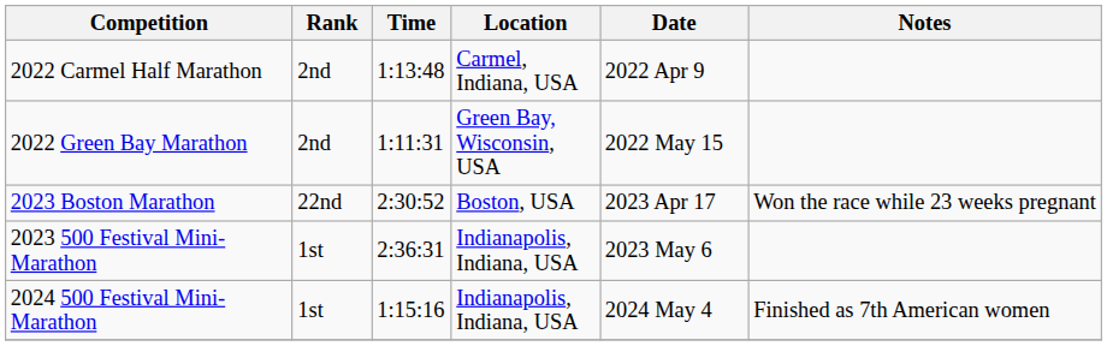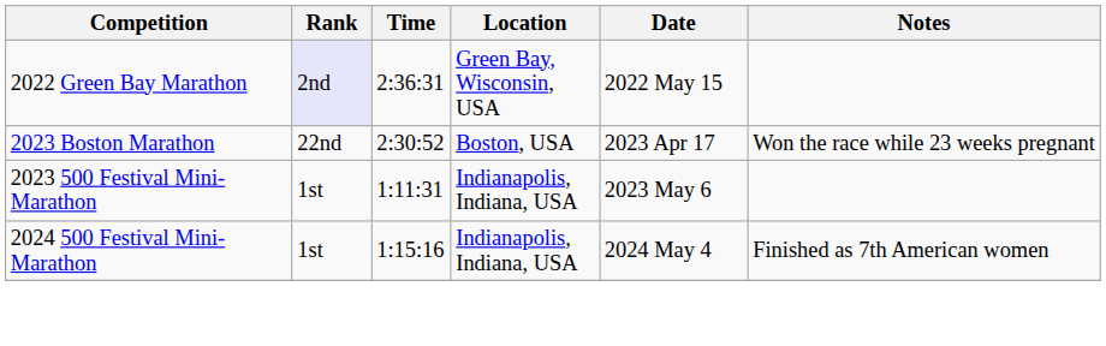 <table class="wikitable">
 <tr>
 <th width=200>Competition</th>
 <th width=50>Rank</th>
 <th width=50>Time</th>
 <th width=100>Location</th>
 <th width=100>Date</th>
 <th>Notes</th>
 </tr>
 <tr>
-<td>2022 Carmel Half Marathon</td>
-<td>2nd</td>
-<td>1:13:48</td>
-<td><a href='#'>Carmel</a>, Indiana, USA</td>
-<td>2022 Apr 9</td>
-<td></td>
-</tr>
-<tr>
 <td>2022 <a href='#'>Green Bay Marathon</a></td>
-<td>2nd</td>
-<td>1:11:31</td>
+<td style="background: lavender;">2nd</td>
+<td>2:36:31</td>
 <td><a href='#'>Green Bay, Wisconsin</a>, USA</td>
 <td>2022 May 15</td>
 <td></td>
 </tr>
 <tr>
 <td><a href='#'>2023 Boston Marathon</a></td>
 <td>22nd</td>
 <td>2:30:52</td>
 <td><a href='#'>Boston</a>, USA</td>
 <td>2023 Apr 17</td>
 <td>Won the race while 23 weeks pregnant </td>
 </tr>
 <tr>
 <td>2023 <a href='#'>500 Festival Mini-Marathon</a></td>
 <td>1st</td>
-<td>2:36:31</td>
+<td>1:11:31</td>
 <td><a href='#'>Indianapolis</a>, Indiana, USA</td>
 <td>2023 May 6</td>
 <td></td>
 </tr>
 <tr>
 <td>2024 <a href='#'>500 Festival Mini-Marathon</a></td>
 <td>1st</td>
 <td>1:15:16</td>
 <td><a href='#'>Indianapolis</a>, Indiana, USA</td>
 <td>2024 May 4</td>
 <td>Finished as 7th American women</td>
 </tr>
 <tr>
 </tr>
 </table>
